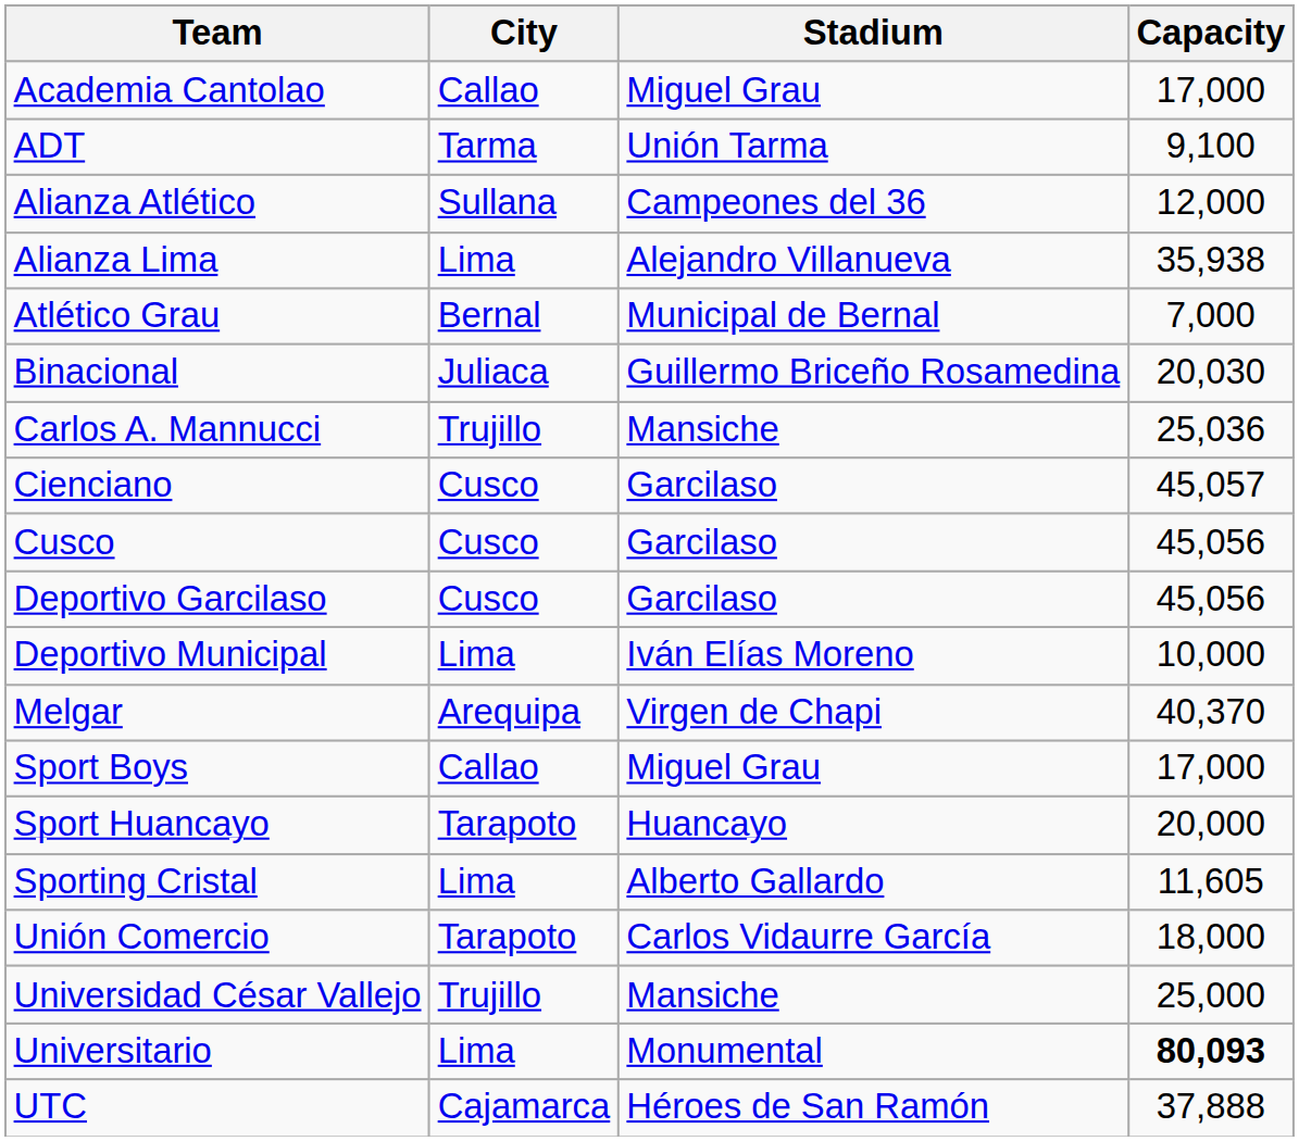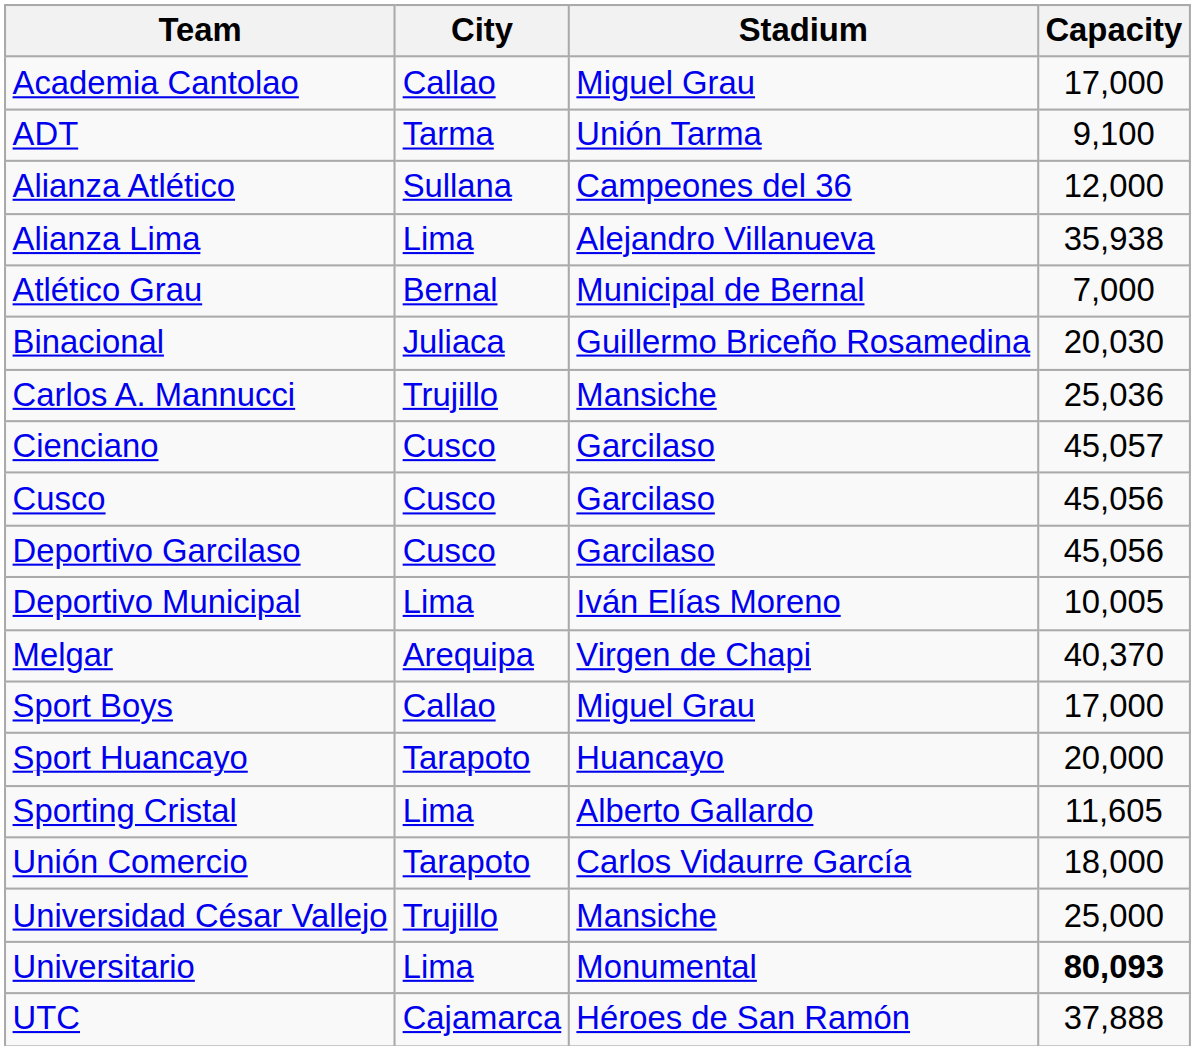 <table class="wikitable sortable">
 <tr>
 <th>Team</th>
 <th>City</th>
 <th>Stadium</th>
 <th>Capacity</th>
 </tr>
 <tr>
 <td><a href='#'>Academia Cantolao</a></td>
 <td><a href='#'>Callao</a></td>
 <td><a href='#'>Miguel Grau</a></td>
 <td align="center">17,000</td>
 </tr>
 <tr>
 <td><a href='#'>ADT</a></td>
 <td><a href='#'>Tarma</a></td>
 <td><a href='#'>Unión Tarma</a></td>
 <td align="center">9,100</td>
 </tr>
 <tr>
 <td><a href='#'>Alianza Atlético</a></td>
 <td><a href='#'>Sullana</a></td>
 <td><a href='#'>Campeones del 36</a></td>
 <td align="center">12,000</td>
 </tr>
 <tr>
 <td><a href='#'>Alianza Lima</a></td>
 <td><a href='#'>Lima</a></td>
 <td><a href='#'>Alejandro Villanueva</a></td>
 <td align="center">35,938</td>
 </tr>
 <tr>
 <td><a href='#'>Atlético Grau</a></td>
 <td><a href='#'>Bernal</a></td>
 <td><a href='#'>Municipal de Bernal</a></td>
 <td align="center">7,000</td>
 </tr>
 <tr>
 <td><a href='#'>Binacional</a></td>
 <td><a href='#'>Juliaca</a></td>
 <td><a href='#'>Guillermo Briceño Rosamedina</a></td>
 <td align="center">20,030</td>
 </tr>
 <tr>
 <td><a href='#'>Carlos A. Mannucci</a></td>
 <td><a href='#'>Trujillo</a></td>
 <td><a href='#'>Mansiche</a></td>
 <td align="center">25,036</td>
 </tr>
 <tr>
 <td><a href='#'>Cienciano</a></td>
 <td><a href='#'>Cusco</a></td>
 <td><a href='#'>Garcilaso</a></td>
 <td align="center">45,057</td>
 </tr>
 <tr>
 <td><a href='#'>Cusco</a></td>
 <td><a href='#'>Cusco</a></td>
 <td><a href='#'>Garcilaso</a></td>
 <td align="center">45,056</td>
 </tr>
 <tr>
 <td><a href='#'>Deportivo Garcilaso</a></td>
 <td><a href='#'>Cusco</a></td>
 <td><a href='#'>Garcilaso</a></td>
 <td align="center">45,056</td>
 </tr>
 <tr>
 <td><a href='#'>Deportivo Municipal</a></td>
 <td><a href='#'>Lima</a></td>
 <td><a href='#'>Iván Elías Moreno</a></td>
-<td align="center">10,000</td>
+<td align="center">10,005</td>
 </tr>
 <tr>
 <td><a href='#'>Melgar</a></td>
 <td><a href='#'>Arequipa</a></td>
 <td><a href='#'>Virgen de Chapi</a></td>
 <td align="center">40,370</td>
 </tr>
 <tr>
 <td><a href='#'>Sport Boys</a></td>
 <td><a href='#'>Callao</a></td>
 <td><a href='#'>Miguel Grau</a></td>
 <td align="center">17,000</td>
 </tr>
 <tr>
 <td><a href='#'>Sport Huancayo</a></td>
 <td><a href='#'>Tarapoto</a></td>
 <td><a href='#'>Huancayo</a></td>
 <td align="center">20,000</td>
 </tr>
 <tr>
 <td><a href='#'>Sporting Cristal</a></td>
 <td><a href='#'>Lima</a></td>
 <td><a href='#'>Alberto Gallardo</a></td>
 <td align="center">11,605</td>
 </tr>
 <tr>
 <td><a href='#'>Unión Comercio</a></td>
 <td><a href='#'>Tarapoto</a></td>
 <td><a href='#'>Carlos Vidaurre García</a></td>
 <td align="center">18,000</td>
 </tr>
 <tr>
 <td><a href='#'>Universidad César Vallejo</a></td>
 <td><a href='#'>Trujillo</a></td>
 <td><a href='#'>Mansiche</a></td>
 <td align="center">25,000</td>
 </tr>
 <tr>
 <td><a href='#'>Universitario</a></td>
 <td><a href='#'>Lima</a></td>
 <td><a href='#'>Monumental</a></td>
 <td align="center"><strong>80,093</strong></td>
 </tr>
 <tr>
 <td><a href='#'>UTC</a></td>
 <td><a href='#'>Cajamarca</a></td>
 <td><a href='#'>Héroes de San Ramón</a></td>
 <td align="center">37,888</td>
 </tr>
 </table>
